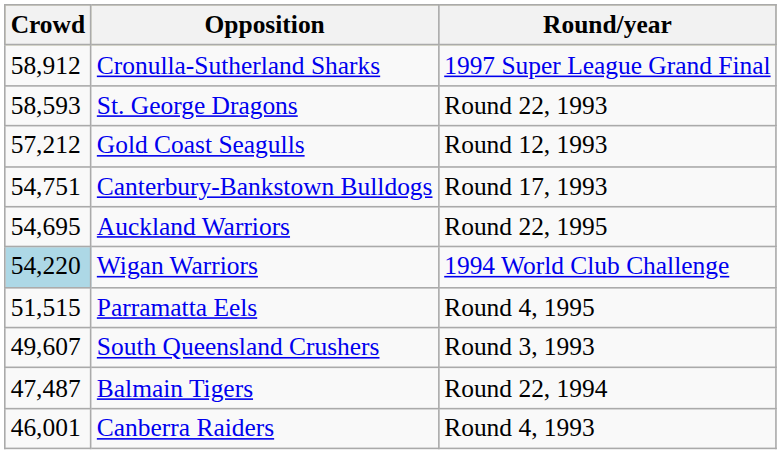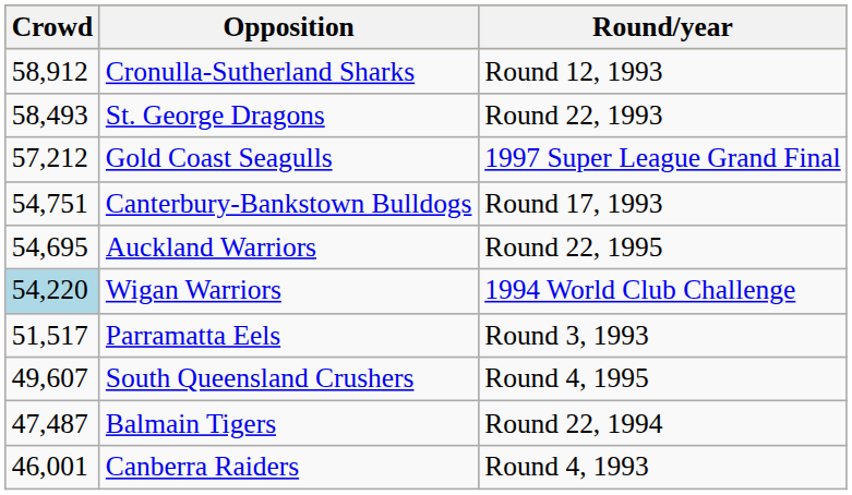 <table class="wikitable">
 <tr bgcolor=#bdb76b>
 <th>Crowd</th>
 <th>Opposition</th>
 <th>Round/year</th>
 </tr>
 <tr>
 <td>58,912</td>
 <td><a href='#'>Cronulla-Sutherland Sharks</a></td>
-<td><a href='#'>1997 Super League Grand Final</a></td>
+<td>Round 12, 1993</td>
 </tr>
 <tr>
-<td>58,593</td>
+<td>58,493</td>
 <td><a href='#'>St. George Dragons</a></td>
 <td>Round 22, 1993</td>
 </tr>
 <tr>
 <td>57,212</td>
 <td><a href='#'>Gold Coast Seagulls</a></td>
-<td>Round 12, 1993</td>
+<td><a href='#'>1997 Super League Grand Final</a></td>
 </tr>
 <tr>
 <td>54,751</td>
 <td><a href='#'>Canterbury-Bankstown Bulldogs</a></td>
 <td>Round 17, 1993</td>
 </tr>
 <tr>
 <td>54,695</td>
 <td><a href='#'>Auckland Warriors</a></td>
 <td>Round 22, 1995</td>
 </tr>
 <tr>
 <td style="background: lightblue;">54,220</td>
 <td><a href='#'>Wigan Warriors</a></td>
 <td><a href='#'>1994 World Club Challenge</a></td>
 </tr>
 <tr>
-<td>51,515</td>
+<td>51,517</td>
 <td><a href='#'>Parramatta Eels</a></td>
-<td>Round 4, 1995</td>
+<td>Round 3, 1993</td>
 </tr>
 <tr>
 <td>49,607</td>
 <td><a href='#'>South Queensland Crushers</a></td>
-<td>Round 3, 1993</td>
+<td>Round 4, 1995</td>
 </tr>
 <tr>
 <td>47,487</td>
 <td><a href='#'>Balmain Tigers</a></td>
 <td>Round 22, 1994</td>
 </tr>
 <tr>
 <td>46,001</td>
 <td><a href='#'>Canberra Raiders</a></td>
 <td>Round 4, 1993</td>
 </tr>
 </table>
